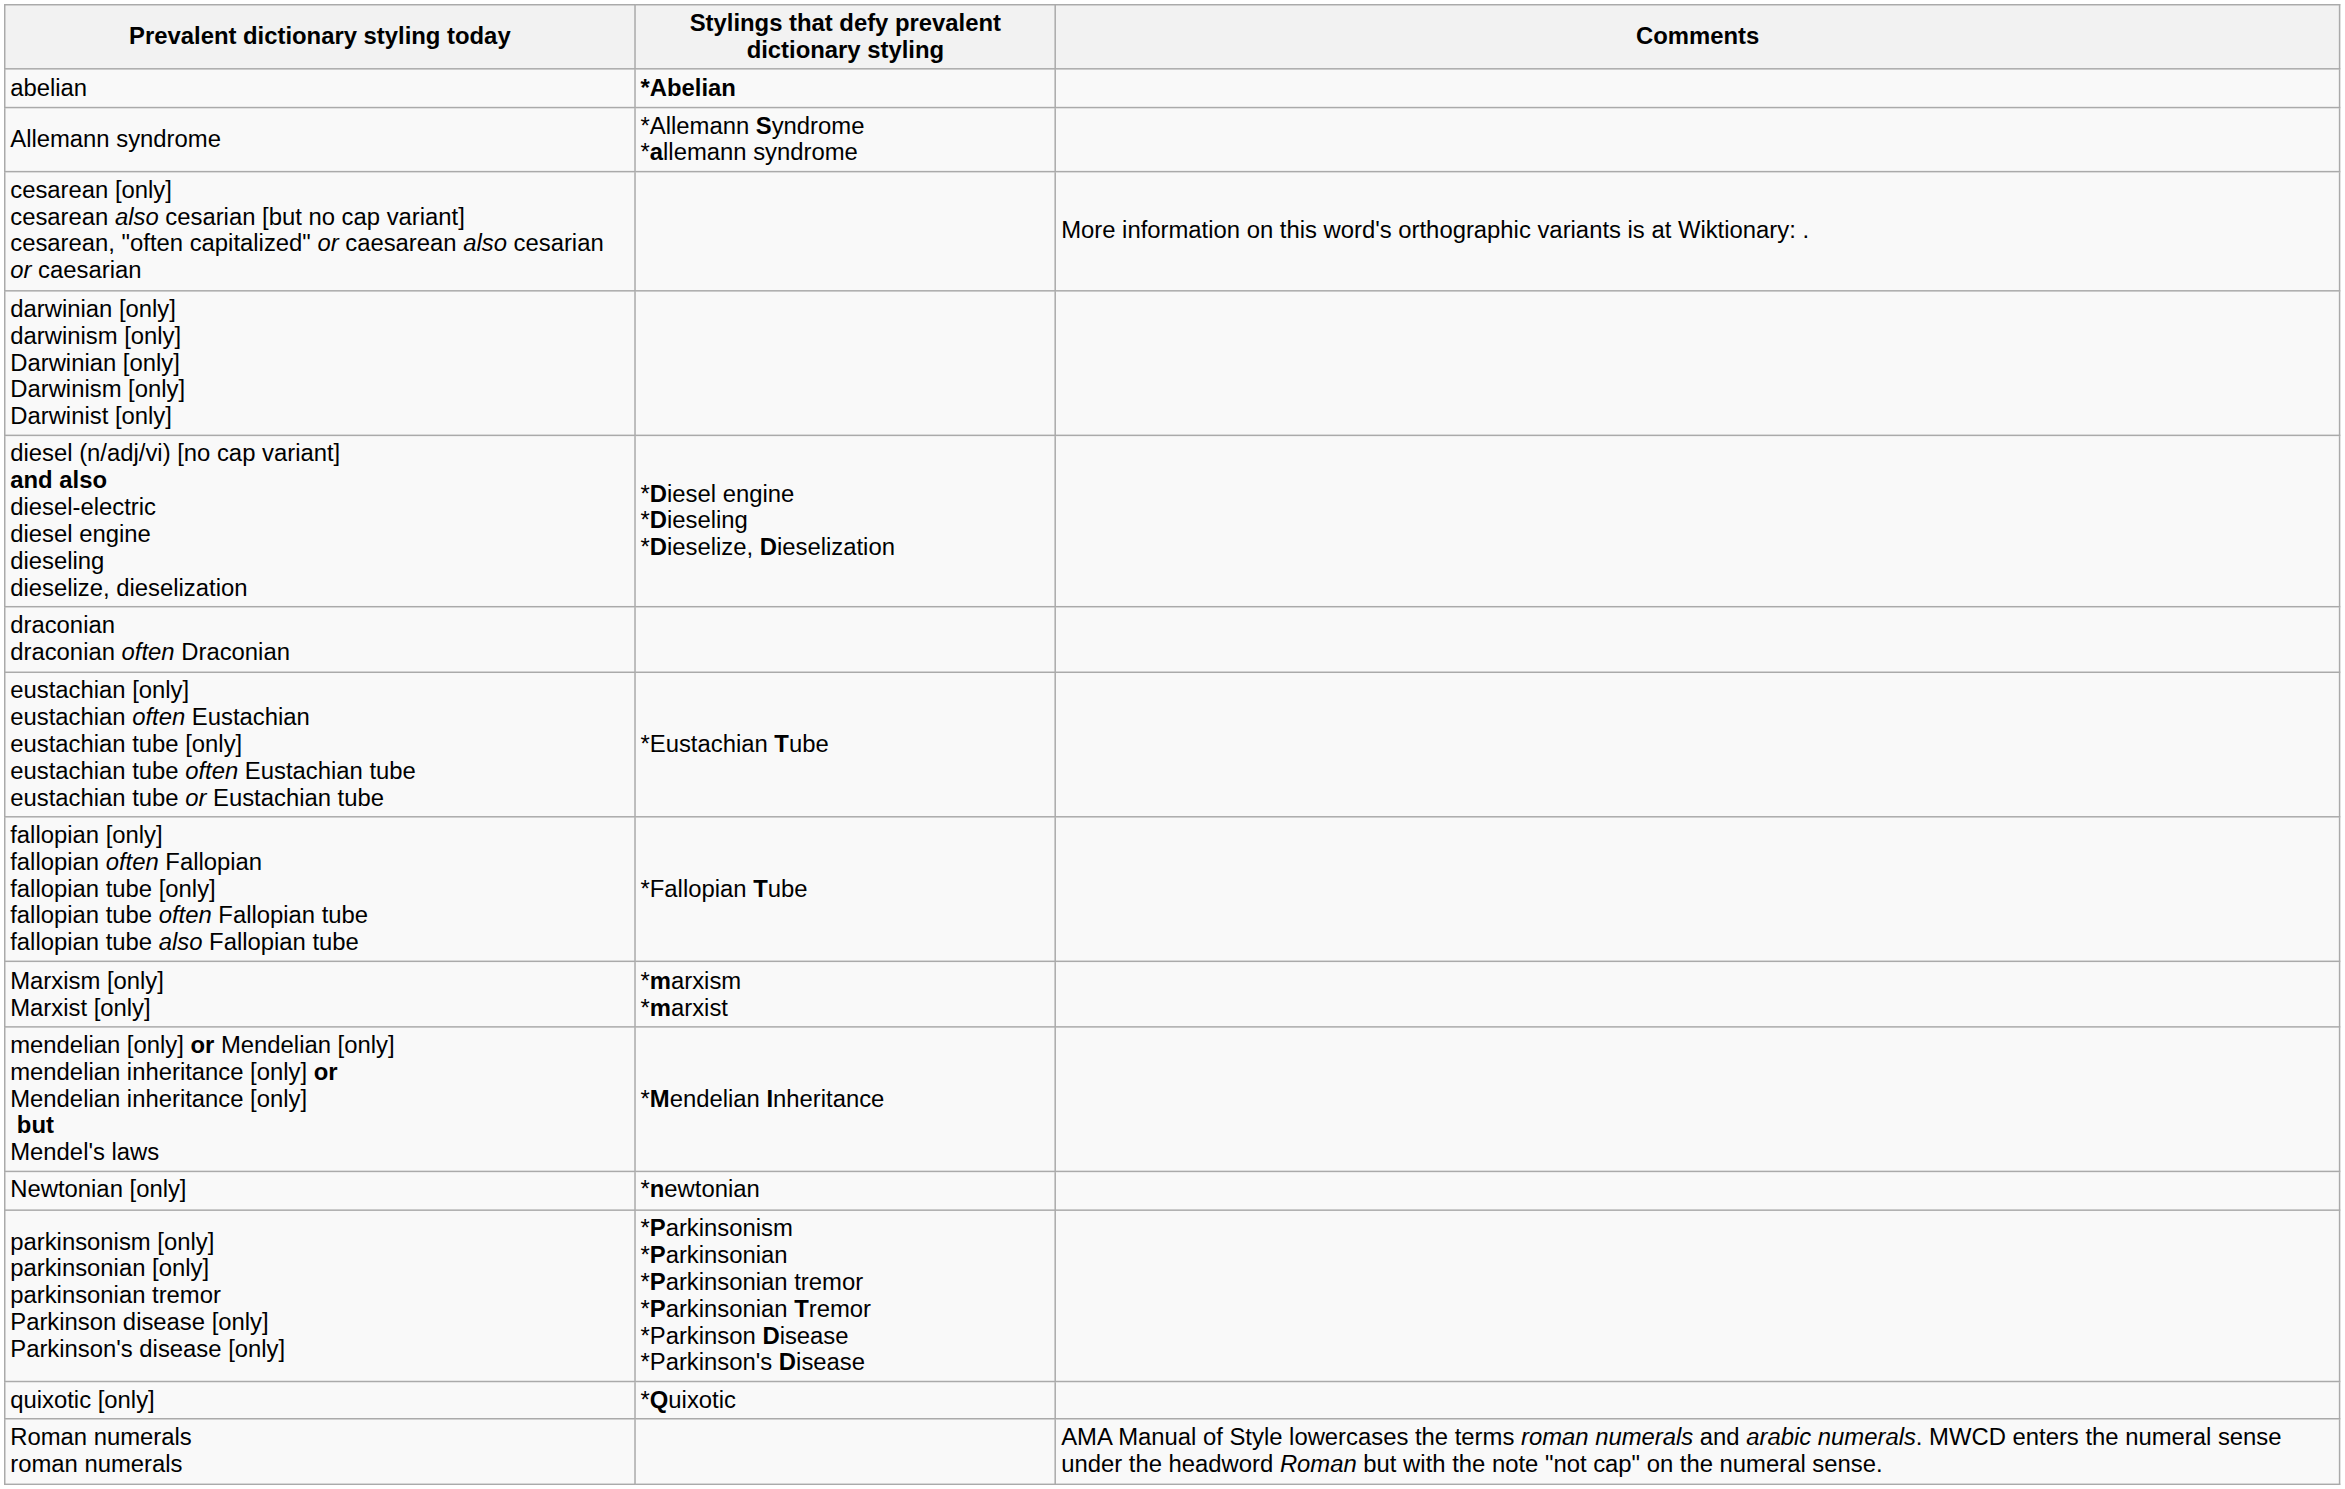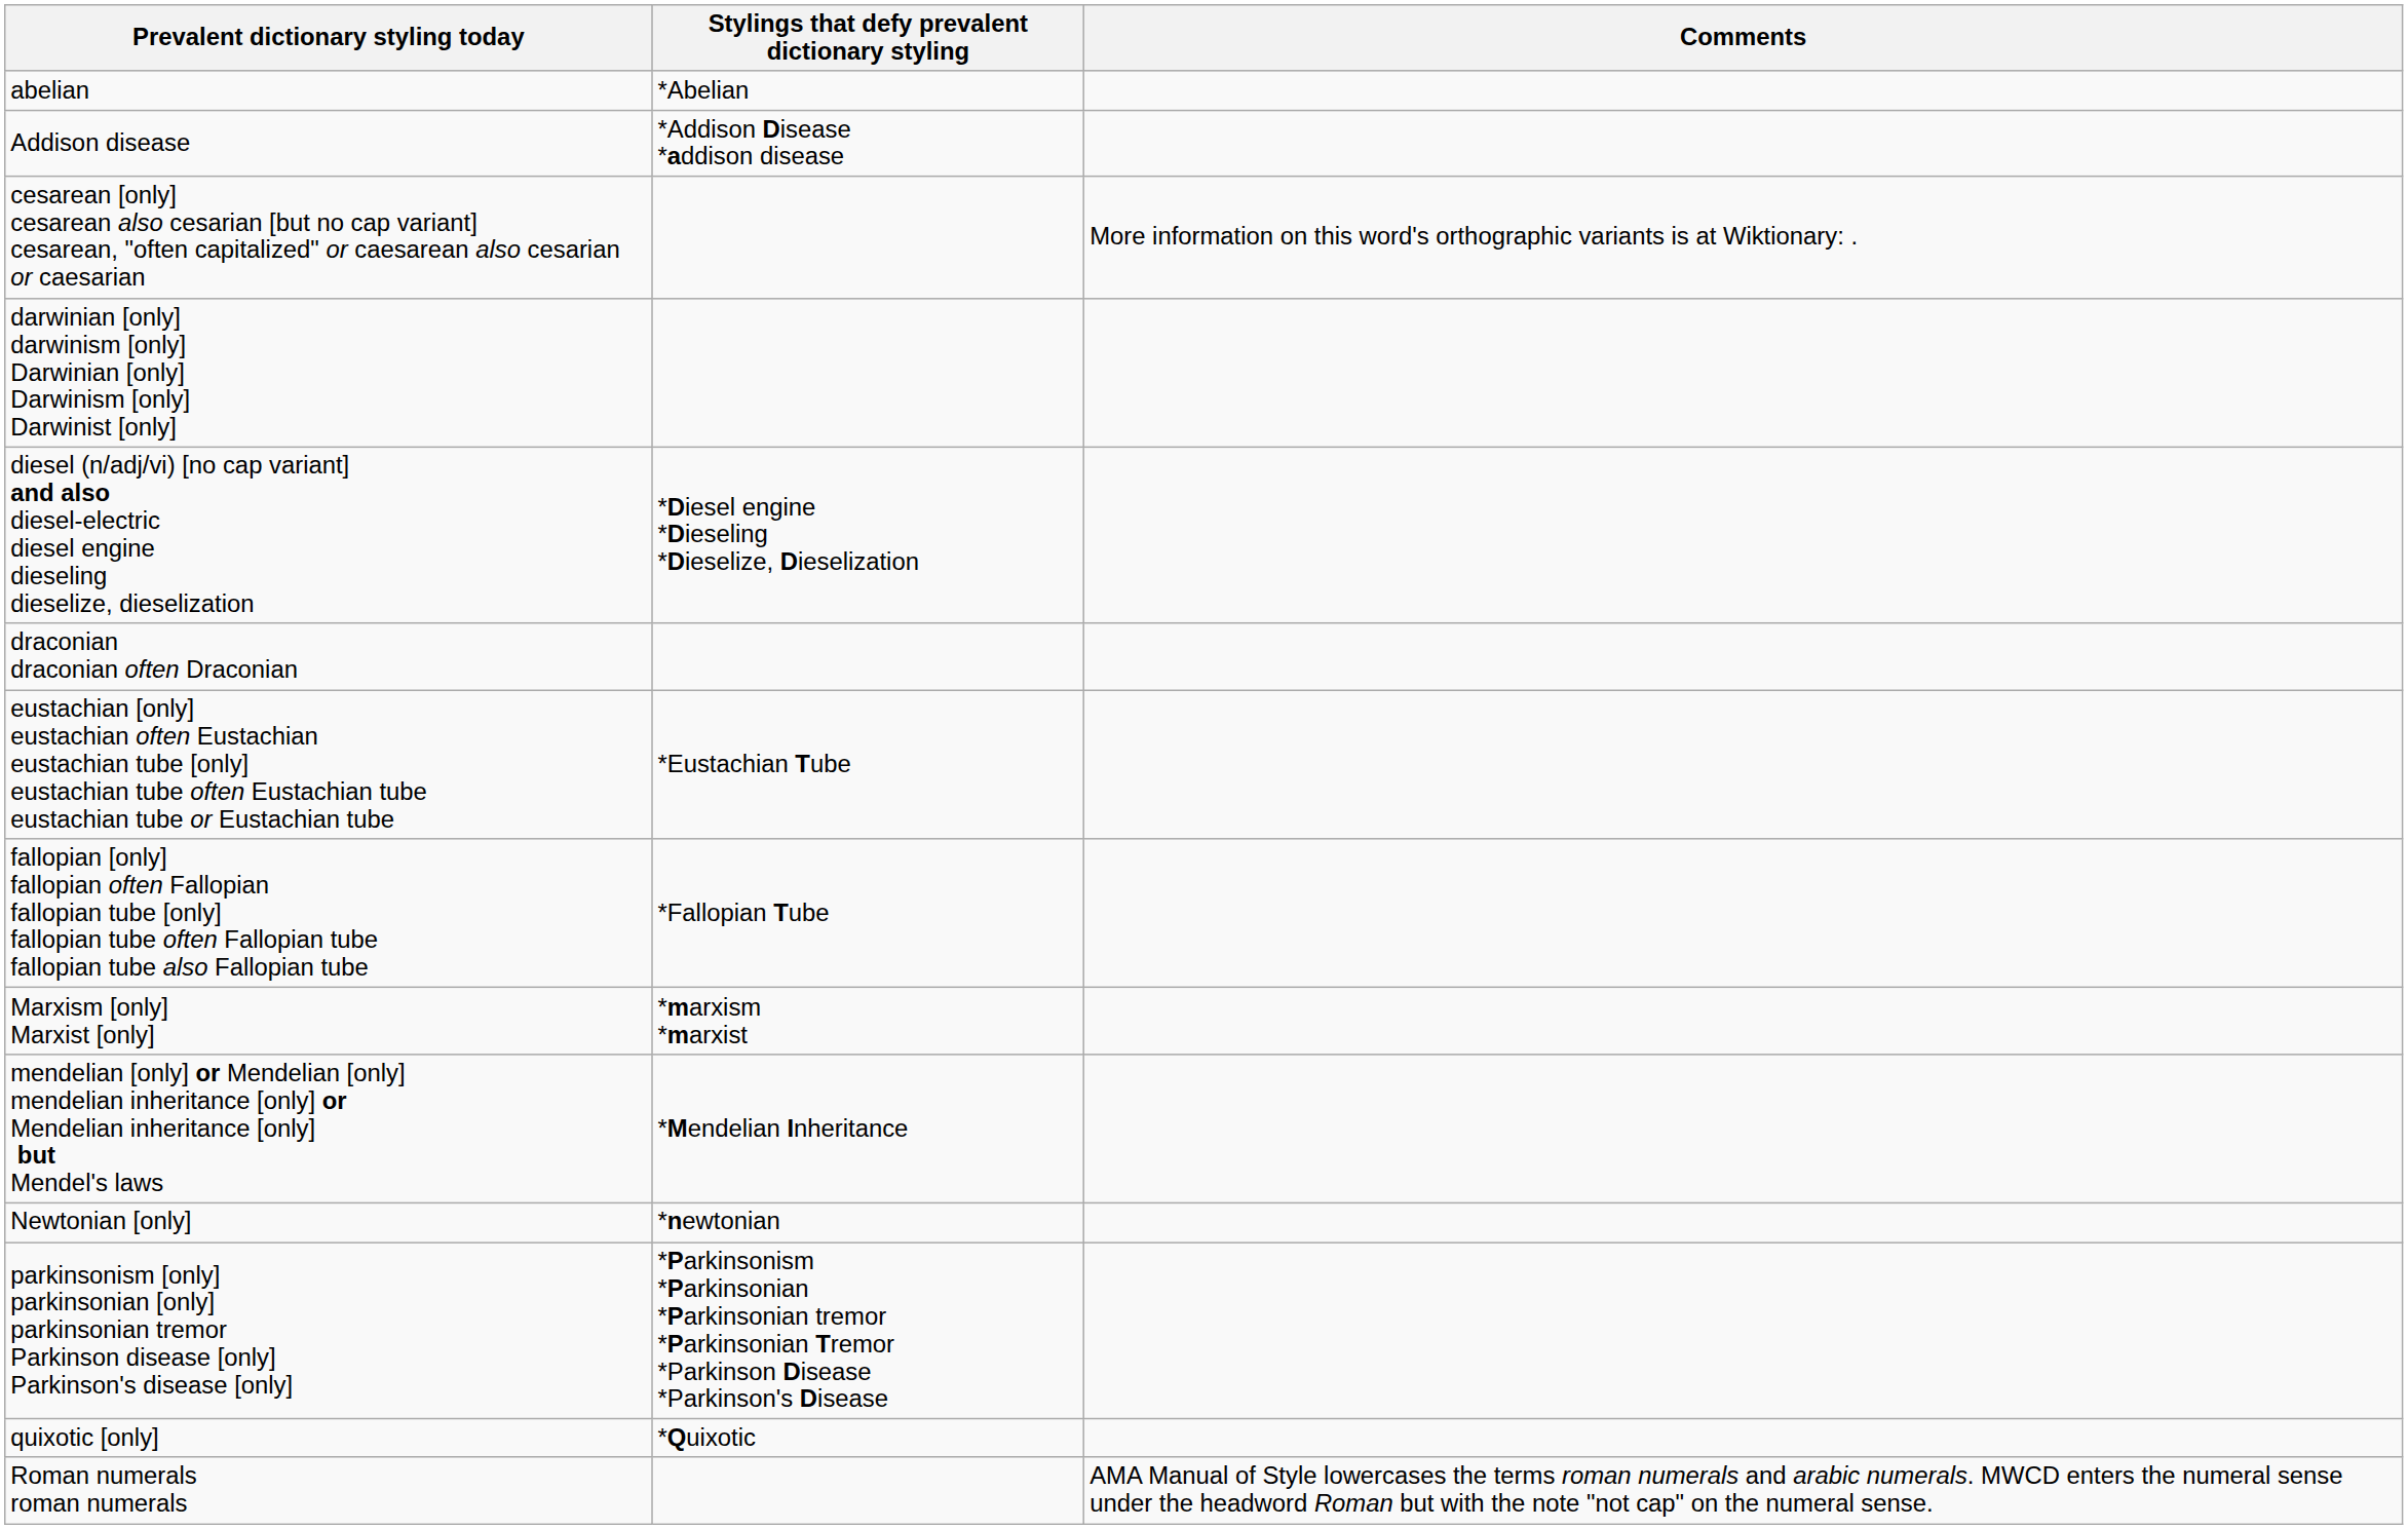 <table class="wikitable">
 <tr>
 <th>Prevalent dictionary styling today</th>
 <th>Stylings that defy prevalent dictionary styling</th>
 <th>Comments</th>
 </tr>
 <tr>
 <td>abelian</td>
-<td><strong>*Abelian</strong></td>
+<td>*Abelian</td>
 <td> </td>
 </tr>
 <tr>
-<td>Allemann syndrome</td>
-<td>*Allemann <strong>S</strong>yndrome<br>*<strong>a</strong>llemann syndrome</td>
+<td>Addison disease</td>
+<td>*Addison <strong>D</strong>isease<br>*<strong>a</strong>ddison disease</td>
 <td> </td>
 </tr>
 <tr>
 <td>cesarean [only]<br>cesarean <em>also</em> cesarian [but no cap variant]<br>cesarean, "often capitalized" <em>or</em> caesarean <em>also</em> cesarian <em>or</em> caesarian</td>
 <td> </td>
 <td>More information on this word's orthographic variants is at Wiktionary: .</td>
 </tr>
 <tr>
 <td>darwinian [only]<br>darwinism [only]<br>Darwinian [only]<br>Darwinism [only]<br>Darwinist [only]</td>
 <td> </td>
 <td> </td>
 </tr>
 <tr>
 <td>diesel (n/adj/vi) [no cap variant]<br><strong>and also</strong><br>diesel-electric<br>diesel engine<br>dieseling<br>dieselize, dieselization</td>
 <td>*<strong>D</strong>iesel engine<br>*<strong>D</strong>ieseling<br>*<strong>D</strong>ieselize, <strong>D</strong>ieselization</td>
 <td> </td>
 </tr>
 <tr>
 <td>draconian<br>draconian <em>often</em> Draconian</td>
 <td> </td>
 <td> </td>
 </tr>
 <tr>
 <td>eustachian [only]<br>eustachian <em>often</em> Eustachian<br>eustachian tube [only]<br>eustachian tube <em>often</em> Eustachian tube<br>eustachian tube <em>or</em> Eustachian tube</td>
 <td>*Eustachian <strong>T</strong>ube</td>
 <td> </td>
 </tr>
 <tr>
 <td>fallopian [only]<br>fallopian <em>often</em> Fallopian<br>fallopian tube [only]<br>fallopian tube <em>often</em> Fallopian tube<br>fallopian tube <em>also</em> Fallopian tube</td>
 <td>*Fallopian <strong>T</strong>ube</td>
 <td> </td>
 </tr>
 <tr>
 <td>Marxism [only]<br>Marxist [only]</td>
 <td>*<strong>m</strong>arxism<br>*<strong>m</strong>arxist</td>
 <td> </td>
 </tr>
 <tr>
 <td>mendelian [only] <strong>or</strong> Mendelian [only]<br>mendelian inheritance [only] <strong>or</strong> Mendelian inheritance [only] <br> <strong>but</strong><br>Mendel's laws</td>
 <td>*<strong>M</strong>endelian <strong>I</strong>nheritance</td>
 <td> </td>
 </tr>
 <tr>
 <td>Newtonian [only]</td>
 <td>*<strong>n</strong>ewtonian</td>
 <td> </td>
 </tr>
 <tr>
 <td>parkinsonism [only]<br>parkinsonian [only]<br>parkinsonian tremor<br>Parkinson disease [only]<br>Parkinson's disease [only]</td>
 <td>*<strong>P</strong>arkinsonism<br>*<strong>P</strong>arkinsonian<br>*<strong>P</strong>arkinsonian tremor<br>*<strong>P</strong>arkinsonian <strong>T</strong>remor<br>*Parkinson <strong>D</strong>isease<br>*Parkinson's <strong>D</strong>isease</td>
 <td> </td>
 </tr>
 <tr>
 <td>quixotic [only]</td>
 <td>*<strong>Q</strong>uixotic</td>
 <td> </td>
 </tr>
 <tr>
 <td>Roman numerals<br>roman numerals</td>
 <td> </td>
 <td>AMA Manual of Style lowercases the terms <em>roman numerals</em> and <em>arabic numerals</em>. MWCD enters the numeral sense under the headword <em>Roman</em> but with the note "not cap" on the numeral sense.</td>
 </tr>
 </table>
